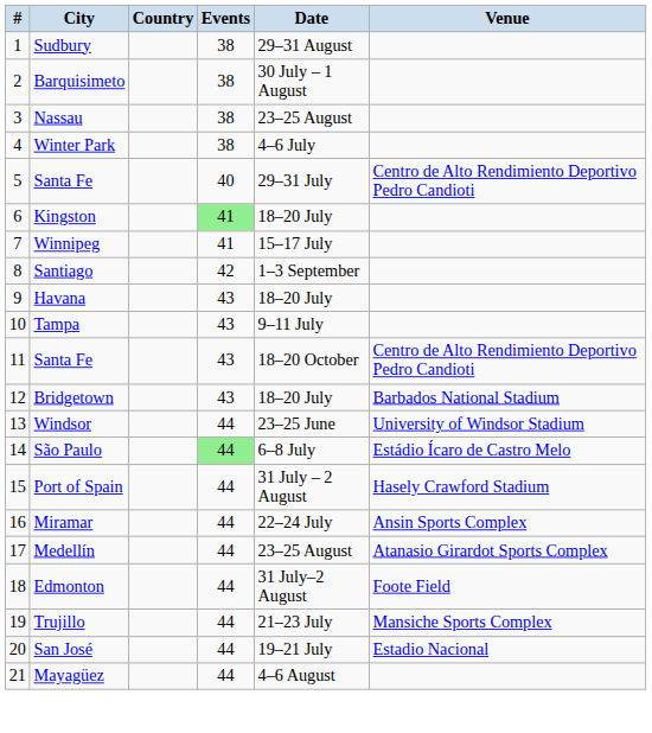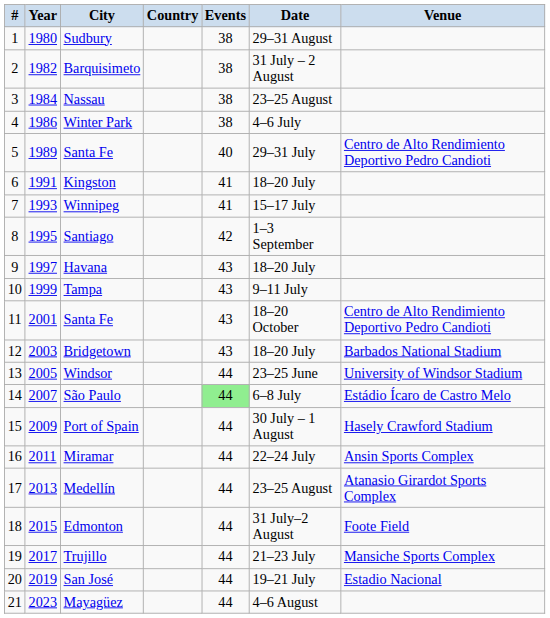 <table class="wikitable sortable" align="center">
 <tr>
 <th style="background-color: #CCDDEE;">#</th>
+<th style="background-color: #CCDDEE;">Year</th>
 <th style="background-color: #CCDDEE;">City</th>
 <th style="background-color: #CCDDEE;">Country</th>
 <th style="background-color: #CCDDEE;">Events</th>
 <th style="background-color: #CCDDEE;">Date</th>
 <th style="background-color: #CCDDEE;">Venue</th>
 </tr>
 <tr>
 <td align=center>1</td>
+<td><a href='#'>1980</a></td>
 <td><a href='#'>Sudbury</a></td>
 <td></td>
 <td align=center>38</td>
 <td>29–31 August</td>
 <td></td>
 </tr>
 <tr>
 <td align=center>2</td>
+<td><a href='#'>1982</a></td>
 <td><a href='#'>Barquisimeto</a></td>
 <td></td>
 <td align=center>38</td>
-<td>30 July – 1 August</td>
+<td>31 July – 2 August</td>
 <td></td>
 </tr>
 <tr>
 <td align=center>3</td>
+<td><a href='#'>1984</a></td>
 <td><a href='#'>Nassau</a></td>
 <td></td>
 <td align=center>38</td>
 <td>23–25 August</td>
 <td></td>
 </tr>
 <tr>
 <td align=center>4</td>
+<td><a href='#'>1986</a></td>
 <td><a href='#'>Winter Park</a></td>
 <td></td>
 <td align=center>38</td>
 <td>4–6 July</td>
 <td></td>
 </tr>
 <tr>
 <td align=center>5</td>
+<td><a href='#'>1989</a></td>
 <td><a href='#'>Santa Fe</a></td>
 <td></td>
 <td align=center>40</td>
 <td>29–31 July</td>
 <td><a href='#'>Centro de Alto Rendimiento Deportivo Pedro Candioti</a></td>
 </tr>
 <tr>
 <td align=center>6</td>
+<td><a href='#'>1991</a></td>
 <td><a href='#'>Kingston</a></td>
 <td></td>
-<td align=center style="background: lightgreen;">41</td>
+<td align=center>41</td>
 <td>18–20 July</td>
 <td></td>
 </tr>
 <tr>
 <td align=center>7</td>
+<td><a href='#'>1993</a></td>
 <td><a href='#'>Winnipeg</a></td>
 <td></td>
 <td align=center>41</td>
 <td>15–17 July</td>
 <td></td>
 </tr>
 <tr>
 <td align=center>8</td>
+<td><a href='#'>1995</a></td>
 <td><a href='#'>Santiago</a></td>
 <td></td>
 <td align=center>42</td>
 <td>1–3 September</td>
 <td></td>
 </tr>
 <tr>
 <td align=center>9</td>
+<td><a href='#'>1997</a></td>
 <td><a href='#'>Havana</a></td>
 <td></td>
 <td align=center>43</td>
 <td>18–20 July</td>
 <td></td>
 </tr>
 <tr>
 <td align=center>10</td>
+<td><a href='#'>1999</a></td>
 <td><a href='#'>Tampa</a></td>
 <td></td>
 <td align=center>43</td>
 <td>9–11 July</td>
 <td></td>
 </tr>
 <tr>
 <td align=center>11</td>
+<td><a href='#'>2001</a></td>
 <td><a href='#'>Santa Fe</a></td>
 <td></td>
 <td align=center>43</td>
 <td>18–20 October</td>
 <td><a href='#'>Centro de Alto Rendimiento Deportivo Pedro Candioti</a></td>
 </tr>
 <tr>
 <td align=center>12</td>
+<td><a href='#'>2003</a></td>
 <td><a href='#'>Bridgetown</a></td>
 <td></td>
 <td align=center>43</td>
 <td>18–20 July</td>
 <td><a href='#'>Barbados National Stadium</a></td>
 </tr>
 <tr>
 <td align=center>13</td>
+<td><a href='#'>2005</a></td>
 <td><a href='#'>Windsor</a></td>
 <td></td>
 <td align=center>44</td>
 <td>23–25 June</td>
 <td><a href='#'>University of Windsor Stadium</a></td>
 </tr>
 <tr>
 <td align=center>14</td>
+<td><a href='#'>2007</a></td>
 <td><a href='#'>São Paulo</a></td>
 <td></td>
 <td align=center style="background: lightgreen;">44</td>
 <td>6–8 July</td>
 <td><a href='#'>Estádio Ícaro de Castro Melo</a></td>
 </tr>
 <tr>
 <td align=center>15</td>
+<td><a href='#'>2009</a></td>
 <td><a href='#'>Port of Spain</a></td>
 <td></td>
 <td align=center>44</td>
-<td>31 July – 2 August</td>
+<td>30 July – 1 August</td>
 <td><a href='#'>Hasely Crawford Stadium</a></td>
 </tr>
 <tr>
 <td align=center>16</td>
+<td><a href='#'>2011</a></td>
 <td><a href='#'>Miramar</a></td>
 <td></td>
 <td align=center>44</td>
 <td>22–24 July</td>
 <td><a href='#'>Ansin Sports Complex</a></td>
 </tr>
 <tr>
 <td align=center>17</td>
+<td><a href='#'>2013</a></td>
 <td><a href='#'>Medellín</a></td>
 <td></td>
 <td align=center>44</td>
 <td>23–25 August</td>
 <td><a href='#'>Atanasio Girardot Sports Complex</a></td>
 </tr>
 <tr>
 <td align=center>18</td>
+<td><a href='#'>2015</a></td>
 <td><a href='#'>Edmonton</a></td>
 <td></td>
 <td align=center>44</td>
 <td>31 July–2 August</td>
 <td><a href='#'>Foote Field</a></td>
 </tr>
 <tr>
 <td align=center>19</td>
+<td><a href='#'>2017</a></td>
 <td><a href='#'>Trujillo</a></td>
 <td></td>
 <td align=center>44</td>
 <td>21–23 July</td>
 <td><a href='#'>Mansiche Sports Complex</a></td>
 </tr>
 <tr>
 <td align=center>20</td>
+<td><a href='#'>2019</a></td>
 <td><a href='#'>San José</a></td>
 <td></td>
 <td align=center>44</td>
 <td>19–21 July</td>
 <td><a href='#'>Estadio Nacional</a></td>
 </tr>
 <tr>
 <td align=center>21</td>
+<td><a href='#'>2023</a></td>
 <td><a href='#'>Mayagüez</a></td>
 <td></td>
 <td align=center>44</td>
 <td>4–6 August</td>
 <td></td>
 </tr>
 </table>
